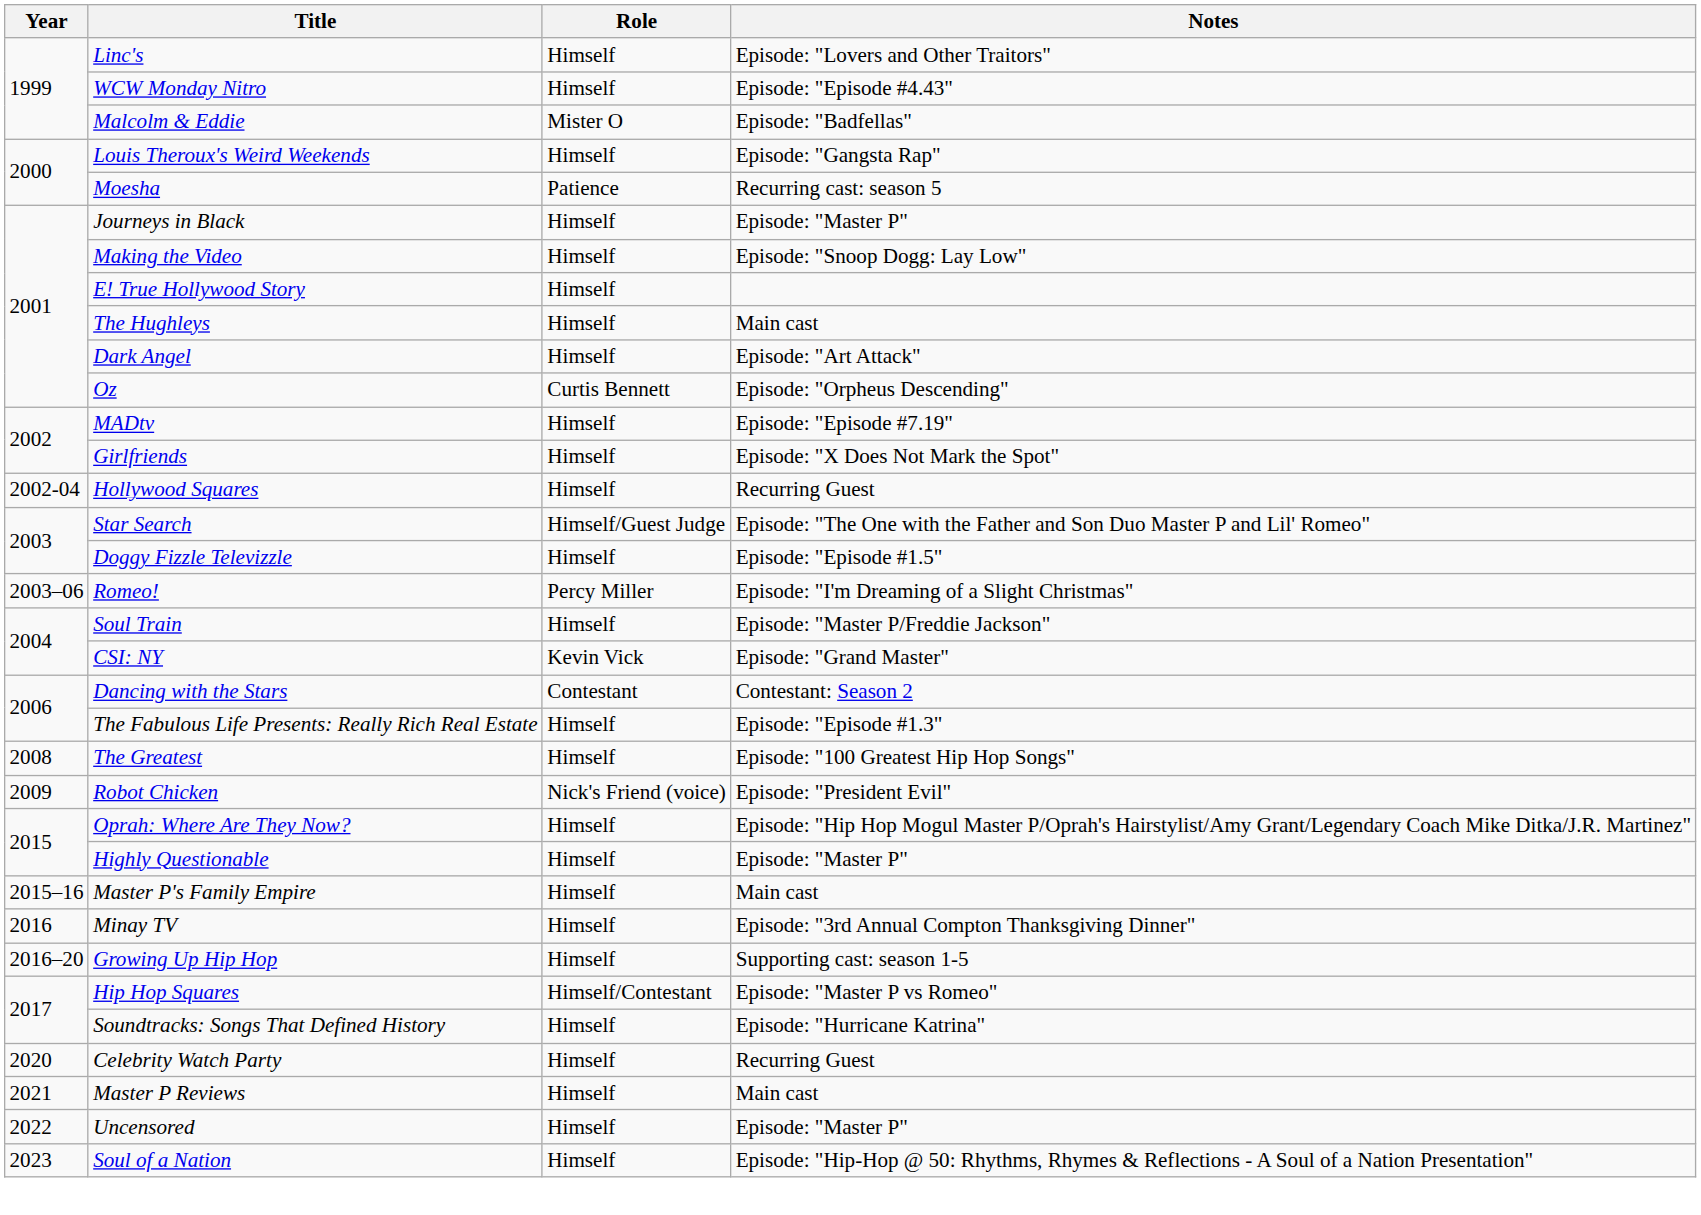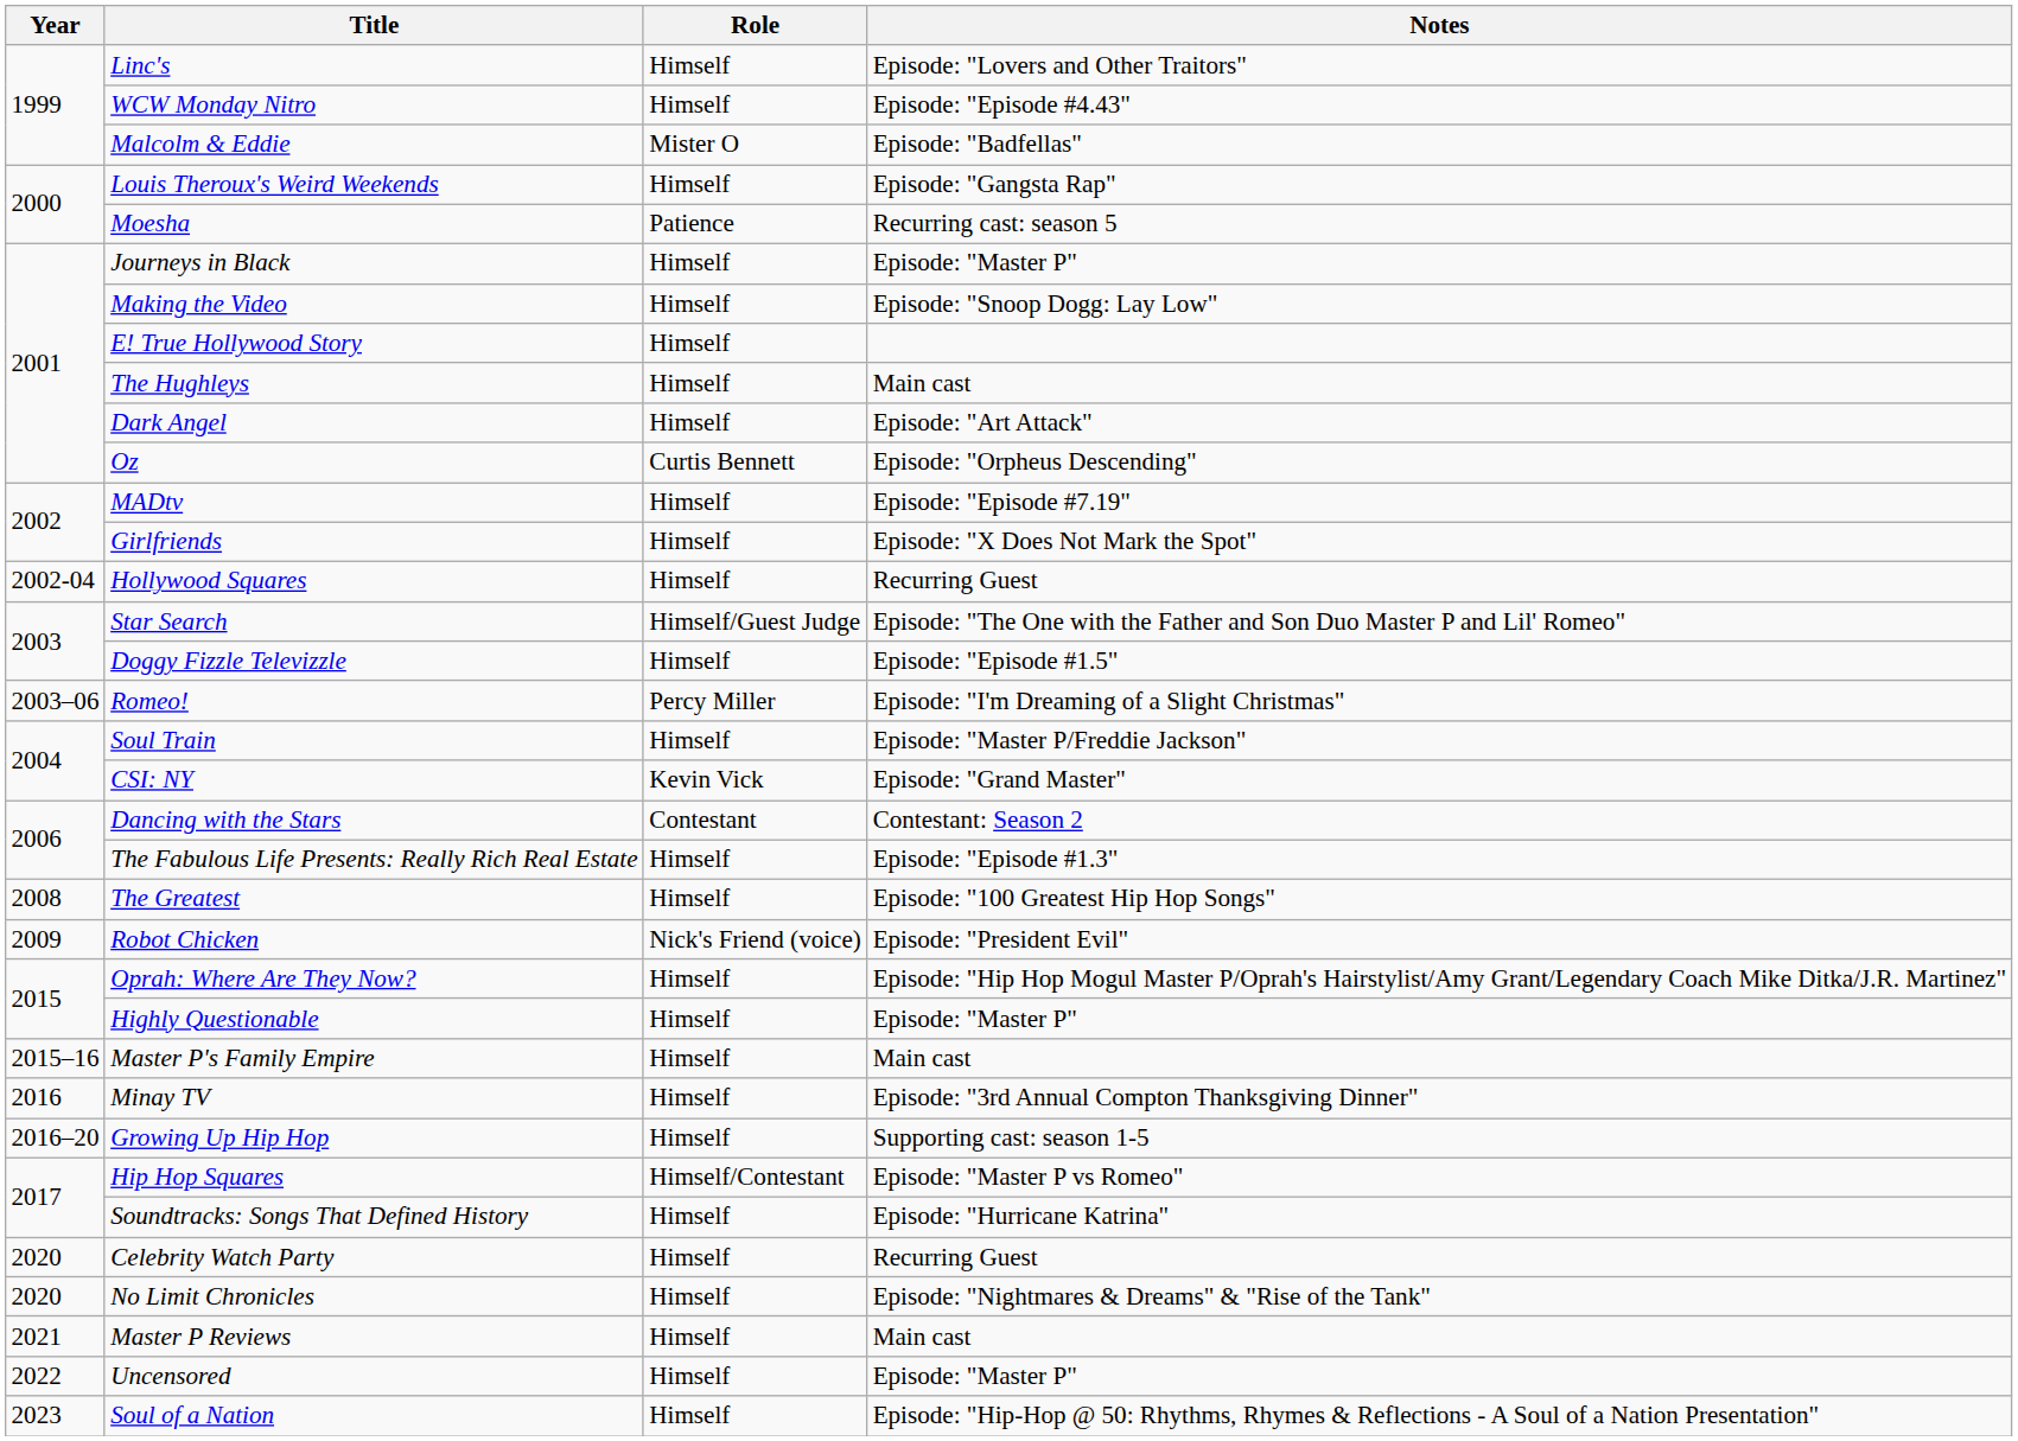 <table class="wikitable">
 <tr>
 <th>Year</th>
 <th>Title</th>
 <th>Role</th>
 <th>Notes</th>
 </tr>
 <tr>
 <td rowspan="3">1999</td>
 <td><em><a href='#'>Linc's</a></em></td>
 <td>Himself</td>
 <td>Episode: "Lovers and Other Traitors"</td>
 </tr>
 <tr>
 <td><em><a href='#'>WCW Monday Nitro</a></em></td>
 <td>Himself</td>
 <td>Episode: "Episode #4.43"</td>
 </tr>
 <tr>
 <td><em><a href='#'>Malcolm & Eddie</a></em></td>
 <td>Mister O</td>
 <td>Episode: "Badfellas"</td>
 </tr>
 <tr>
 <td rowspan="2">2000</td>
 <td><em><a href='#'>Louis Theroux's Weird Weekends</a></em></td>
 <td>Himself</td>
 <td>Episode: "Gangsta Rap"</td>
 </tr>
 <tr>
 <td><em><a href='#'>Moesha</a></em></td>
 <td>Patience</td>
 <td>Recurring cast: season 5</td>
 </tr>
 <tr>
 <td rowspan="6">2001</td>
 <td><em>Journeys in Black</em></td>
 <td>Himself</td>
 <td>Episode: "Master P"</td>
 </tr>
 <tr>
 <td><em><a href='#'>Making the Video</a></em></td>
 <td>Himself</td>
 <td>Episode: "Snoop Dogg: Lay Low"</td>
 </tr>
 <tr>
 <td><em><a href='#'>E! True Hollywood Story</a></em></td>
 <td>Himself</td>
 </tr>
 <tr>
 <td><em><a href='#'>The Hughleys</a></em></td>
 <td>Himself</td>
 <td>Main cast</td>
 </tr>
 <tr>
 <td><em><a href='#'>Dark Angel</a></em></td>
 <td>Himself</td>
 <td>Episode: "Art Attack"</td>
 </tr>
 <tr>
 <td><em><a href='#'>Oz</a></em></td>
 <td>Curtis Bennett</td>
 <td>Episode: "Orpheus Descending"</td>
 </tr>
 <tr>
 <td rowspan="2">2002</td>
 <td><em><a href='#'>MADtv</a></em></td>
 <td>Himself</td>
 <td>Episode: "Episode #7.19"</td>
 </tr>
 <tr>
 <td><em><a href='#'>Girlfriends</a></em></td>
 <td>Himself</td>
 <td>Episode: "X Does Not Mark the Spot"</td>
 </tr>
 <tr>
 <td>2002-04</td>
 <td><em><a href='#'>Hollywood Squares</a></em></td>
 <td>Himself</td>
 <td>Recurring Guest</td>
 </tr>
 <tr>
 <td rowspan="2">2003</td>
 <td><em><a href='#'>Star Search</a></em></td>
 <td>Himself/Guest Judge</td>
 <td>Episode: "The One with the Father and Son Duo Master P and Lil' Romeo"</td>
 </tr>
 <tr>
 <td><em><a href='#'>Doggy Fizzle Televizzle</a></em></td>
 <td>Himself</td>
 <td>Episode: "Episode #1.5"</td>
 </tr>
 <tr>
 <td>2003–06</td>
 <td><em><a href='#'>Romeo!</a></em></td>
 <td>Percy Miller</td>
 <td>Episode: "I'm Dreaming of a Slight Christmas"</td>
 </tr>
 <tr>
 <td rowspan="2">2004</td>
 <td><em><a href='#'>Soul Train</a></em></td>
 <td>Himself</td>
 <td>Episode: "Master P/Freddie Jackson"</td>
 </tr>
 <tr>
 <td><em><a href='#'>CSI: NY</a></em></td>
 <td>Kevin Vick</td>
 <td>Episode: "Grand Master"</td>
 </tr>
 <tr>
 <td rowspan="2">2006</td>
 <td><em><a href='#'>Dancing with the Stars</a></em></td>
 <td>Contestant</td>
 <td>Contestant: <a href='#'>Season 2</a></td>
 </tr>
 <tr>
 <td><em>The Fabulous Life Presents: Really Rich Real Estate</em></td>
 <td>Himself</td>
 <td>Episode: "Episode #1.3"</td>
 </tr>
 <tr>
 <td>2008</td>
 <td><em><a href='#'>The Greatest</a></em></td>
 <td>Himself</td>
 <td>Episode: "100 Greatest Hip Hop Songs"</td>
 </tr>
 <tr>
 <td>2009</td>
 <td><em><a href='#'>Robot Chicken</a></em></td>
 <td>Nick's Friend (voice)</td>
 <td>Episode: "President Evil"</td>
 </tr>
 <tr>
 <td rowspan="2">2015</td>
 <td><em><a href='#'>Oprah: Where Are They Now?</a></em></td>
 <td>Himself</td>
 <td>Episode: "Hip Hop Mogul Master P/Oprah's Hairstylist/Amy Grant/Legendary Coach Mike Ditka/J.R. Martinez"</td>
 </tr>
 <tr>
 <td><em><a href='#'>Highly Questionable</a></em></td>
 <td>Himself</td>
 <td>Episode: "Master P"</td>
 </tr>
 <tr>
 <td>2015–16</td>
 <td><em>Master P's Family Empire</em></td>
 <td>Himself</td>
 <td>Main cast</td>
 </tr>
 <tr>
 <td>2016</td>
 <td><em>Minay TV</em></td>
 <td>Himself</td>
 <td>Episode: "3rd Annual Compton Thanksgiving Dinner"</td>
 </tr>
 <tr>
 <td>2016–20</td>
 <td><em><a href='#'>Growing Up Hip Hop</a></em></td>
 <td>Himself</td>
 <td>Supporting cast: season 1-5</td>
 </tr>
 <tr>
 <td rowspan="2">2017</td>
 <td><em><a href='#'>Hip Hop Squares</a></em></td>
 <td>Himself/Contestant</td>
 <td>Episode: "Master P vs Romeo"</td>
 </tr>
 <tr>
 <td><em>Soundtracks: Songs That Defined History</em></td>
 <td>Himself</td>
 <td>Episode: "Hurricane Katrina"</td>
 </tr>
 <tr>
 <td>2020</td>
 <td><em>Celebrity Watch Party</em></td>
 <td>Himself</td>
 <td>Recurring Guest</td>
 </tr>
 <tr>
+<td>2020</td>
+<td><em>No Limit Chronicles</em></td>
+<td>Himself</td>
+<td>Episode: "Nightmares & Dreams" & "Rise of the Tank"</td>
+</tr>
+<tr>
 <td>2021</td>
 <td><em>Master P Reviews</em></td>
 <td>Himself</td>
 <td>Main cast</td>
 </tr>
 <tr>
 <td>2022</td>
 <td><em>Uncensored</em></td>
 <td>Himself</td>
 <td>Episode: "Master P"</td>
 </tr>
 <tr>
 <td>2023</td>
 <td><em><a href='#'>Soul of a Nation</a></em></td>
 <td>Himself</td>
 <td>Episode: "Hip-Hop @ 50: Rhythms, Rhymes & Reflections - A Soul of a Nation Presentation"</td>
 </tr>
 </table>
